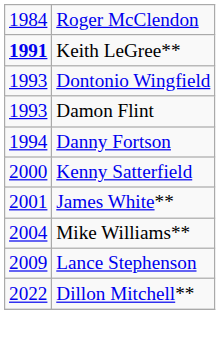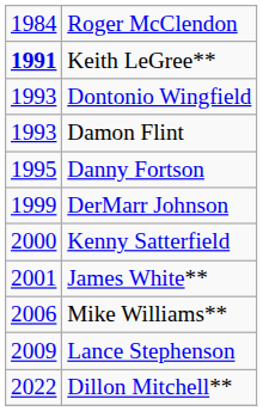 <table class="wikitable">
 <tr>
 <td><a href='#'>1984</a></td>
 <td><a href='#'>Roger McClendon</a></td>
 </tr>
 <tr>
 <td><strong><a href='#'>1991</a></strong></td>
 <td>Keith LeGree**</td>
 </tr>
 <tr>
 <td><a href='#'>1993</a></td>
 <td><a href='#'>Dontonio Wingfield</a></td>
 </tr>
 <tr>
 <td><a href='#'>1993</a></td>
 <td>Damon Flint</td>
 </tr>
 <tr>
-<td><a href='#'>1994</a></td>
+<td><a href='#'>1995</a></td>
 <td><a href='#'>Danny Fortson</a></td>
+</tr>
+<tr>
+<td><a href='#'>1999</a></td>
+<td><a href='#'>DerMarr Johnson</a></td>
 </tr>
 <tr>
 <td><a href='#'>2000</a></td>
 <td><a href='#'>Kenny Satterfield</a></td>
 </tr>
 <tr>
 <td><a href='#'>2001</a></td>
 <td><a href='#'>James White</a>**</td>
 </tr>
 <tr>
-<td><a href='#'>2004</a></td>
+<td><a href='#'>2006</a></td>
 <td>Mike Williams**</td>
 </tr>
 <tr>
 <td><a href='#'>2009</a></td>
 <td><a href='#'>Lance Stephenson</a></td>
 </tr>
 <tr>
 <td><a href='#'>2022</a></td>
 <td><a href='#'>Dillon Mitchell</a>**</td>
 </tr>
 <tr>
 </tr>
 </table>
